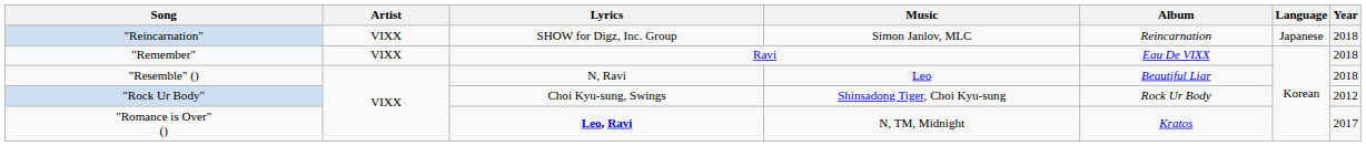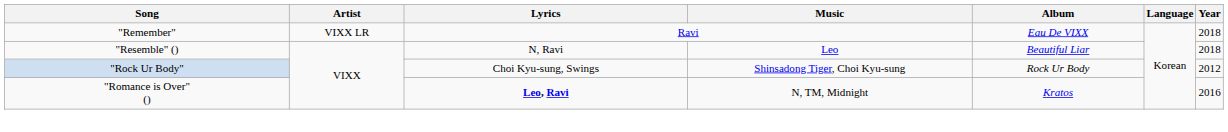 <table class="wikitable sortable" style="margin:0.5em auto; clear:both; font-size:.9em; text-align:center; width:100%">
 <tr>
 <th style="width:25%">Song</th>
 <th style="width:10%">Artist</th>
 <th class="unsortable" style="width:25%">Lyrics</th>
 <th class="unsortable" style="width:25%">Music</th>
 <th style="width:25%">Album</th>
 <th style="width:25%">Language</th>
 <th style="width:25%">Year</th>
 </tr>
 <tr>
-<td style="background:#CEDFF2;">"Reincarnation"</td>
-<td>VIXX</td>
-<td>SHOW for Digz, Inc. Group</td>
-<td>Simon Janlov, MLC</td>
-<td><em>Reincarnation</em></td>
-<td>Japanese</td>
-<td>2018</td>
-</tr>
-<tr>
 <td>"Remember"</td>
-<td>VIXX</td>
+<td>VIXX LR</td>
 <td colspan="2"><a href='#'>Ravi</a></td>
 <td><em><a href='#'>Eau De VIXX</a></em></td>
 <td rowspan="4">Korean</td>
 <td>2018</td>
 </tr>
 <tr>
 <td>"Resemble" ()</td>
 <td rowspan="3">VIXX</td>
 <td>N, Ravi</td>
 <td><a href='#'>Leo</a></td>
 <td><em><a href='#'>Beautiful Liar</a></em></td>
 <td>2018</td>
 </tr>
 <tr>
 <td style="background:#CEDFF2;">"Rock Ur Body"</td>
 <td>Choi Kyu-sung, Swings</td>
 <td><a href='#'>Shinsadong Tiger</a>, Choi Kyu-sung</td>
 <td><em>Rock Ur Body</em></td>
 <td>2012</td>
 </tr>
 <tr>
 <td>"Romance is Over"<br>()</td>
 <td><strong><a href='#'>Leo</a>, <a href='#'>Ravi</a></strong></td>
 <td>N, TM, Midnight</td>
 <td><em><a href='#'>Kratos</a></em></td>
-<td>2017</td>
+<td>2016</td>
 </tr>
 </table>
